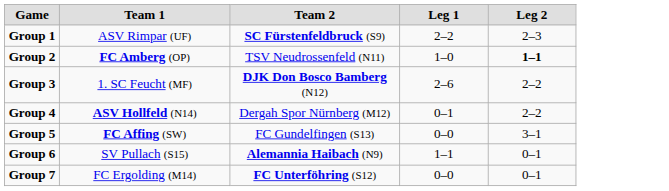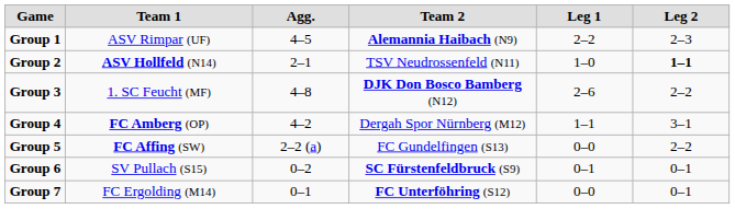 <table class="wikitable">
 <tr align="center" bgcolor="#dfdfdf">
 <td width=60><strong>Game</strong></td>
 <td width=200><strong>Team 1</strong></td>
+<td width=100><strong>Agg.</strong></td>
 <td width=200><strong>Team 2</strong></td>
 <td width=100><strong>Leg 1</strong></td>
 <td width=100><strong>Leg 2</strong></td>
 </tr>
 <tr align="center">
 <td><strong>Group 1</strong></td>
 <td><a href='#'>ASV Rimpar</a> <small>(UF)</small></td>
-<td><strong><a href='#'>SC Fürstenfeldbruck</a></strong> <small>(S9)</small></td>
+<td>4–5</td>
+<td><strong><a href='#'>Alemannia Haibach</a></strong> <small>(N9)</small></td>
 <td>2–2</td>
 <td>2–3</td>
 </tr>
 <tr align="center">
 <td><strong>Group 2</strong></td>
-<td><strong><a href='#'>FC Amberg</a></strong> <small>(OP)</small></td>
+<td><strong><a href='#'>ASV Hollfeld</a></strong> <small>(N14)</small></td>
+<td>2–1</td>
 <td><a href='#'>TSV Neudrossenfeld</a> <small>(N11)</small></td>
 <td>1–0</td>
 <td><strong>1–1</strong></td>
 </tr>
 <tr align="center">
 <td><strong>Group 3</strong></td>
 <td><a href='#'>1. SC Feucht</a> <small>(MF)</small></td>
+<td>4–8</td>
 <td><strong><a href='#'>DJK Don Bosco Bamberg</a></strong> <small>(N12)</small></td>
 <td>2–6</td>
 <td>2–2</td>
 </tr>
 <tr align="center">
 <td><strong>Group 4</strong></td>
-<td><strong><a href='#'>ASV Hollfeld</a></strong> <small>(N14)</small></td>
+<td><strong><a href='#'>FC Amberg</a></strong> <small>(OP)</small></td>
+<td>4–2</td>
 <td><a href='#'>Dergah Spor Nürnberg</a> <small>(M12)</small></td>
-<td>0–1</td>
-<td>2–2</td>
+<td>1–1</td>
+<td>3–1</td>
 </tr>
 <tr align="center">
 <td><strong>Group 5</strong></td>
 <td><strong><a href='#'>FC Affing</a></strong> <small>(SW)</small></td>
+<td>2–2 (<a href='#'>a</a>)</td>
 <td><a href='#'>FC Gundelfingen</a> <small>(S13)</small></td>
 <td>0–0</td>
-<td>3–1</td>
+<td>2–2</td>
 </tr>
 <tr align="center">
 <td><strong>Group 6</strong></td>
 <td><a href='#'>SV Pullach</a> <small>(S15)</small></td>
-<td><strong><a href='#'>Alemannia Haibach</a></strong> <small>(N9)</small></td>
-<td>1–1</td>
+<td>0–2</td>
+<td><strong><a href='#'>SC Fürstenfeldbruck</a></strong> <small>(S9)</small></td>
+<td>0–1</td>
 <td>0–1</td>
 </tr>
 <tr align="center">
 <td><strong>Group 7</strong></td>
 <td><a href='#'>FC Ergolding</a> <small>(M14)</small></td>
+<td>0–1</td>
 <td><strong><a href='#'>FC Unterföhring</a></strong> <small>(S12)</small></td>
 <td>0–0</td>
 <td>0–1</td>
 </tr>
 </table>
